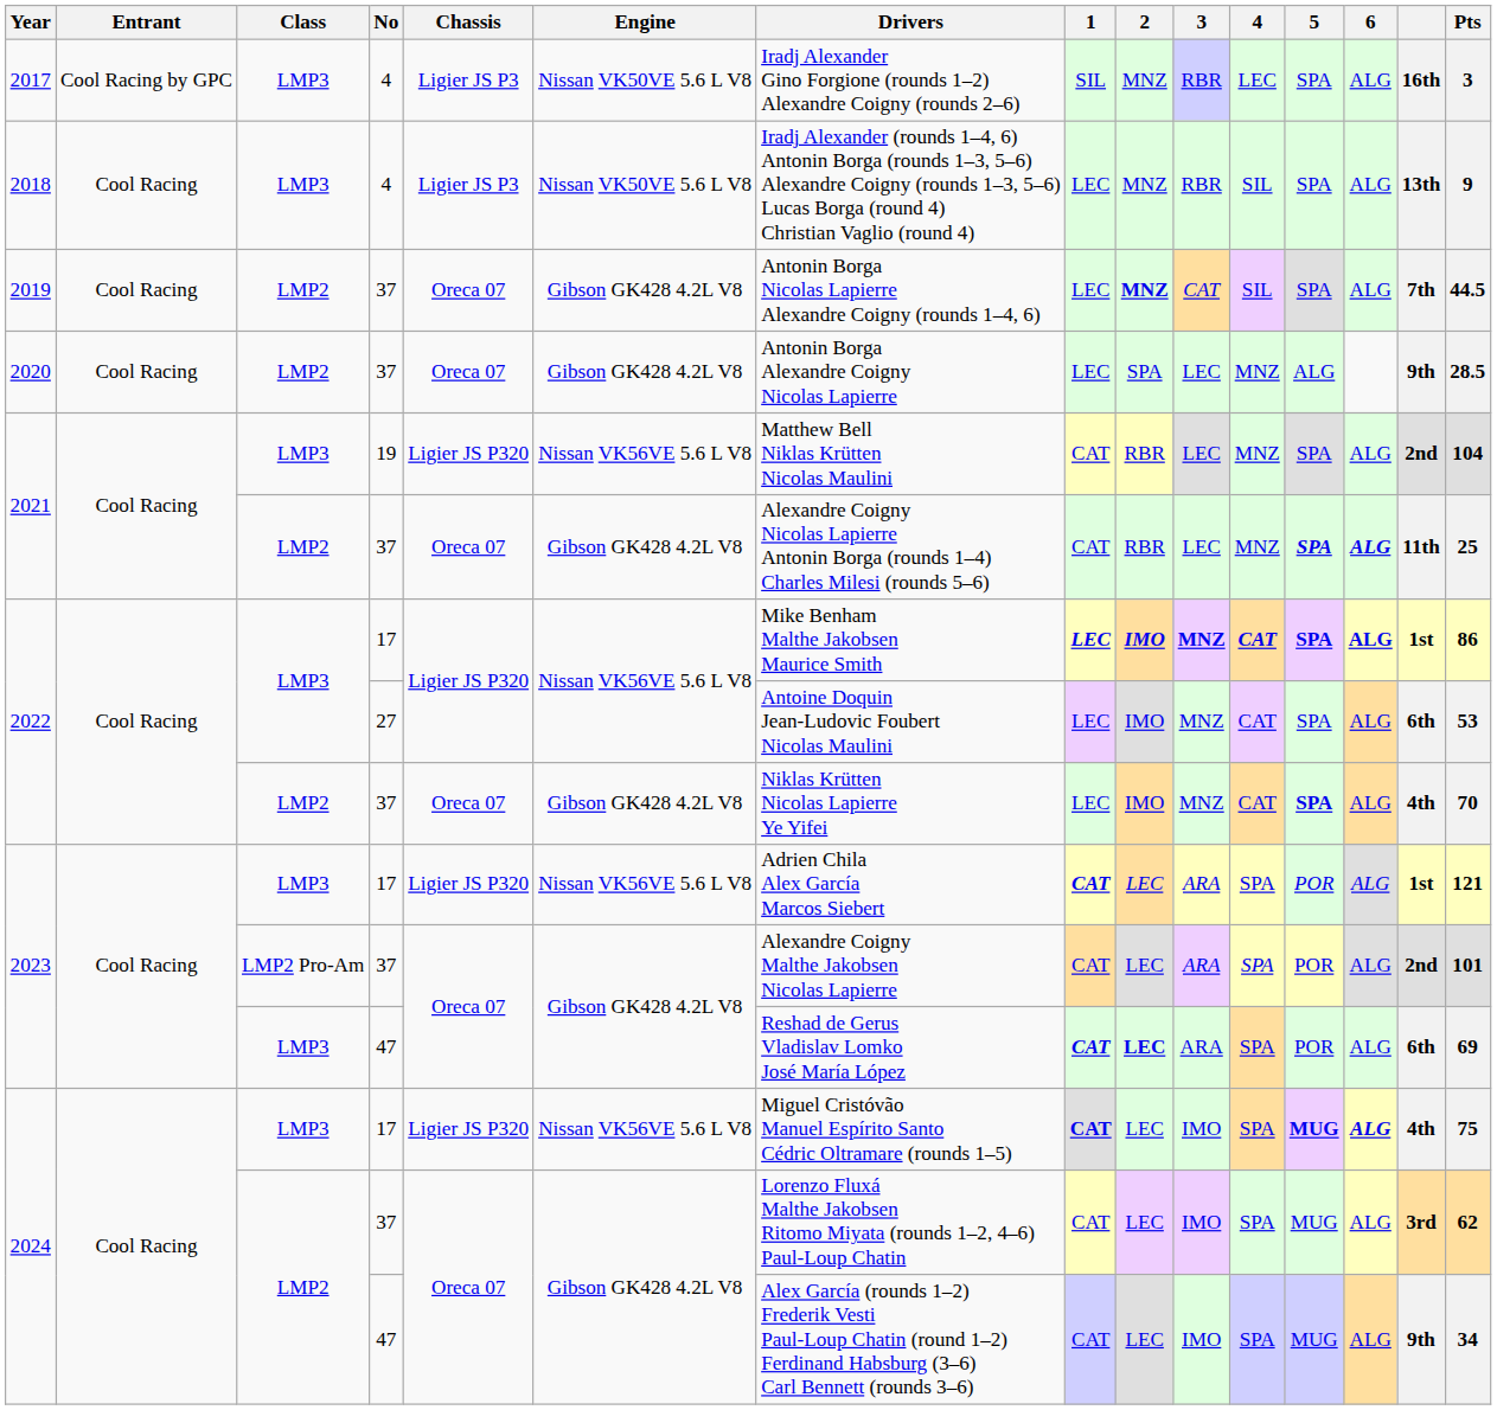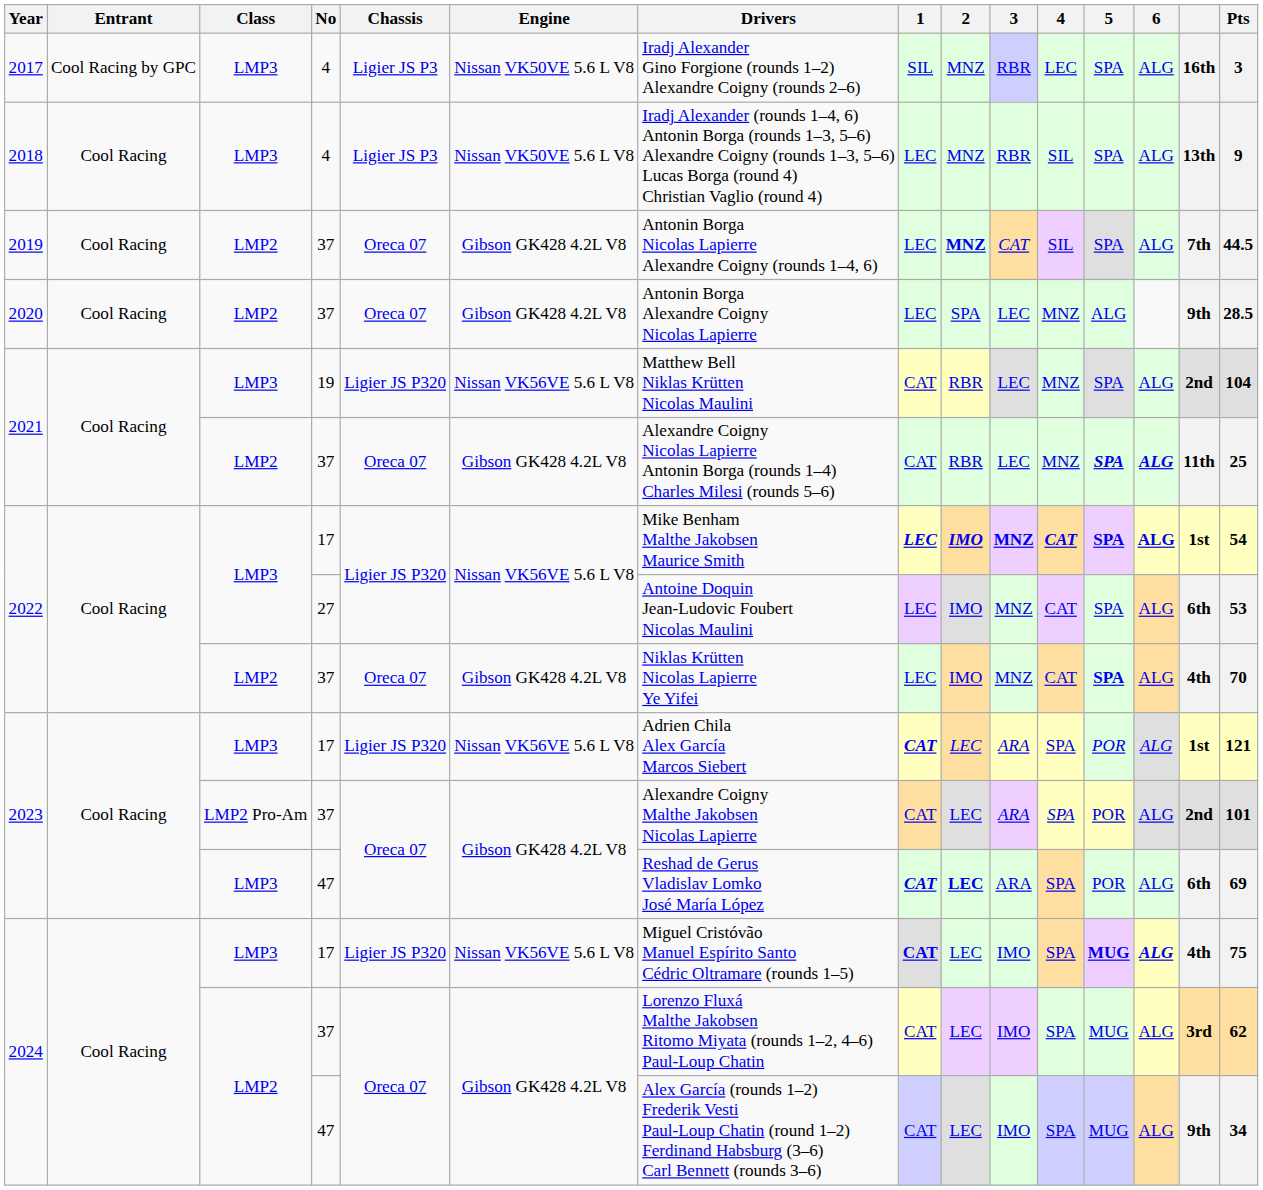 <table class="wikitable" style="font-size: 90%; text-align:center">
 <tr>
 <th>Year</th>
 <th>Entrant</th>
 <th>Class</th>
 <th>No</th>
 <th>Chassis</th>
 <th>Engine</th>
 <th>Drivers</th>
 <th>1</th>
 <th>2</th>
 <th>3</th>
 <th>4</th>
 <th>5</th>
 <th>6</th>
 <th></th>
 <th>Pts</th>
 </tr>
 <tr>
 <td><a href='#'>2017</a></td>
 <td> Cool Racing by GPC</td>
 <td><a href='#'>LMP3</a></td>
 <td>4</td>
 <td><a href='#'>Ligier JS P3</a></td>
 <td><a href='#'>Nissan</a> <a href='#'>VK50VE</a> 5.6 L V8</td>
 <td align="left"> <a href='#'>Iradj Alexander</a><br> Gino Forgione (rounds 1–2)<br> Alexandre Coigny (rounds 2–6)</td>
 <td style="background:#DFFFDF;"><a href='#'>SIL</a><br></td>
 <td style="background:#DFFFDF;"><a href='#'>MNZ</a><br></td>
 <td style="background:#CFCFFF;"><a href='#'>RBR</a><br></td>
 <td style="background:#DFFFDF;"><a href='#'>LEC</a><br></td>
 <td style="background:#DFFFDF;"><a href='#'>SPA</a><br></td>
 <td style="background:#DFFFDF;"><a href='#'>ALG</a><br></td>
 <th>16th</th>
 <th>3</th>
 </tr>
 <tr>
 <td><a href='#'>2018</a></td>
 <td> Cool Racing</td>
 <td><a href='#'>LMP3</a></td>
 <td>4</td>
 <td><a href='#'>Ligier JS P3</a></td>
 <td><a href='#'>Nissan</a> <a href='#'>VK50VE</a> 5.6 L V8</td>
 <td align="left"> <a href='#'>Iradj Alexander</a> (rounds 1–4, 6)<br> Antonin Borga (rounds 1–3, 5–6)<br> Alexandre Coigny (rounds 1–3, 5–6)<br> Lucas Borga (round 4)<br> Christian Vaglio (round 4)</td>
 <td style="background:#DFFFDF;"><a href='#'>LEC</a><br></td>
 <td style="background:#DFFFDF;"><a href='#'>MNZ</a><br></td>
 <td style="background:#DFFFDF;"><a href='#'>RBR</a><br></td>
 <td style="background:#DFFFDF;"><a href='#'>SIL</a><br></td>
 <td style="background:#DFFFDF;"><a href='#'>SPA</a><br></td>
 <td style="background:#DFFFDF;"><a href='#'>ALG</a><br></td>
 <th>13th</th>
 <th>9</th>
 </tr>
 <tr>
 <td><a href='#'>2019</a></td>
 <td> Cool Racing</td>
 <td><a href='#'>LMP2</a></td>
 <td>37</td>
 <td><a href='#'>Oreca 07</a></td>
 <td><a href='#'>Gibson</a> GK428 4.2L V8</td>
 <td align="left"> Antonin Borga<br> <a href='#'>Nicolas Lapierre</a><br> Alexandre Coigny (rounds 1–4, 6)</td>
 <td style="background:#DFFFDF;"><a href='#'>LEC</a><br></td>
 <td style="background:#DFFFDF;"><strong><a href='#'>MNZ</a></strong><br></td>
 <td style="background:#FFDF9F;"><em><a href='#'>CAT</a></em><br></td>
 <td style="background:#EFCFFF;"><a href='#'>SIL</a><br></td>
 <td style="background:#DFDFDF;"><a href='#'>SPA</a><br></td>
 <td style="background:#DFFFDF;"><a href='#'>ALG</a><br></td>
 <th>7th</th>
 <th>44.5</th>
 </tr>
 <tr>
 <td><a href='#'>2020</a></td>
 <td> Cool Racing</td>
 <td><a href='#'>LMP2</a></td>
 <td>37</td>
 <td><a href='#'>Oreca 07</a></td>
 <td><a href='#'>Gibson</a> GK428 4.2L V8</td>
 <td align="left"> Antonin Borga<br> Alexandre Coigny<br> <a href='#'>Nicolas Lapierre</a></td>
 <td style="background:#DFFFDF;"><a href='#'>LEC</a><br></td>
 <td style="background:#DFFFDF;"><a href='#'>SPA</a><br></td>
 <td style="background:#DFFFDF;"><a href='#'>LEC</a><br></td>
 <td style="background:#DFFFDF;"><a href='#'>MNZ</a><br></td>
 <td style="background:#DFFFDF;"><a href='#'>ALG</a><br></td>
 <td></td>
 <th>9th</th>
 <th>28.5</th>
 </tr>
 <tr>
 <td rowspan="2"><a href='#'>2021</a></td>
 <td rowspan="2"> Cool Racing</td>
 <td><a href='#'>LMP3</a></td>
 <td>19</td>
 <td><a href='#'>Ligier JS P320</a></td>
 <td><a href='#'>Nissan</a> <a href='#'>VK56VE</a> 5.6 L V8</td>
 <td align="left"> Matthew Bell<br> <a href='#'>Niklas Krütten</a><br> <a href='#'>Nicolas Maulini</a></td>
 <td style="background:#FFFFBF;"><a href='#'>CAT</a><br></td>
 <td style="background:#FFFFBF;"><a href='#'>RBR</a><br></td>
 <td style="background:#DFDFDF;"><a href='#'>LEC</a><br></td>
 <td style="background:#DFFFDF;"><a href='#'>MNZ</a><br></td>
 <td style="background:#DFDFDF;"><a href='#'>SPA</a><br></td>
 <td style="background:#DFFFDF;"><a href='#'>ALG</a><br></td>
 <th style="background:#DFDFDF;">2nd</th>
 <th style="background:#DFDFDF;">104</th>
 </tr>
 <tr>
 <td><a href='#'>LMP2</a></td>
 <td>37</td>
 <td><a href='#'>Oreca 07</a></td>
 <td><a href='#'>Gibson</a> GK428 4.2L V8</td>
 <td align="left"> Alexandre Coigny<br> <a href='#'>Nicolas Lapierre</a><br> Antonin Borga (rounds 1–4)<br> <a href='#'>Charles Milesi</a> (rounds 5–6)</td>
 <td style="background:#DFFFDF;"><a href='#'>CAT</a><br></td>
 <td style="background:#DFFFDF;"><a href='#'>RBR</a><br></td>
 <td style="background:#DFFFDF;"><a href='#'>LEC</a><br></td>
 <td style="background:#DFFFDF;"><a href='#'>MNZ</a><br></td>
 <td style="background:#DFFFDF;"><strong><em><a href='#'>SPA</a></em></strong><br></td>
 <td style="background:#DFFFDF;"><strong><em><a href='#'>ALG</a></em></strong><br></td>
 <th>11th</th>
 <th>25</th>
 </tr>
 <tr>
 <td rowspan="3"><a href='#'>2022</a></td>
 <td rowspan="3"> Cool Racing</td>
 <td rowspan="2"><a href='#'>LMP3</a></td>
 <td>17</td>
 <td rowspan="2"><a href='#'>Ligier JS P320</a></td>
 <td rowspan="2"><a href='#'>Nissan</a> <a href='#'>VK56VE</a> 5.6 L V8</td>
 <td align="left"> Mike Benham<br> <a href='#'>Malthe Jakobsen</a><br> <a href='#'>Maurice Smith</a></td>
 <td style="background:#FFFFBF;"><strong><em><a href='#'>LEC</a></em></strong><br></td>
 <td style="background:#FFDF9F;"><strong><em><a href='#'>IMO</a></em></strong><br></td>
 <td style="background:#EFCFFF;"><strong><a href='#'>MNZ</a></strong><br></td>
 <td style="background:#FFDF9F;"><strong><em><a href='#'>CAT</a></em></strong><br></td>
 <td style="background:#EFCFFF;"><strong><a href='#'>SPA</a></strong><br></td>
 <td style="background:#FFFFBF;"><strong><a href='#'>ALG</a></strong><br></td>
 <th style="background:#FFFFBF;">1st</th>
-<th style="background:#FFFFBF;">86</th>
+<th style="background:#FFFFBF;">54</th>
 </tr>
 <tr>
 <td>27</td>
 <td align="left"> <a href='#'>Antoine Doquin</a><br> Jean-Ludovic Foubert<br> <a href='#'>Nicolas Maulini</a></td>
 <td style="background:#EFCFFF;"><a href='#'>LEC</a><br></td>
 <td style="background:#DFDFDF;"><a href='#'>IMO</a><br></td>
 <td style="background:#DFFFDF;"><a href='#'>MNZ</a><br></td>
 <td style="background:#EFCFFF;"><a href='#'>CAT</a><br></td>
 <td style="background:#DFFFDF;"><a href='#'>SPA</a><br></td>
 <td style="background:#FFDF9F;"><a href='#'>ALG</a><br></td>
 <th>6th</th>
 <th>53</th>
 </tr>
 <tr>
 <td><a href='#'>LMP2</a></td>
 <td>37</td>
 <td><a href='#'>Oreca 07</a></td>
 <td><a href='#'>Gibson</a> GK428 4.2L V8</td>
 <td align="left"> <a href='#'>Niklas Krütten</a><br> <a href='#'>Nicolas Lapierre</a><br> <a href='#'>Ye Yifei</a></td>
 <td style="background:#DFFFDF;"><a href='#'>LEC</a><br></td>
 <td style="background:#FFDF9F;"><a href='#'>IMO</a><br></td>
 <td style="background:#DFFFDF;"><a href='#'>MNZ</a><br></td>
 <td style="background:#FFDF9F;"><a href='#'>CAT</a><br></td>
 <td style="background:#DFFFDF;"><strong><a href='#'>SPA</a></strong><br></td>
 <td style="background:#FFDF9F;"><a href='#'>ALG</a><br></td>
 <th>4th</th>
 <th>70</th>
 </tr>
 <tr>
 <td rowspan="3"><a href='#'>2023</a></td>
 <td rowspan="3"> Cool Racing</td>
 <td><a href='#'>LMP3</a></td>
 <td>17</td>
 <td><a href='#'>Ligier JS P320</a></td>
 <td><a href='#'>Nissan</a> <a href='#'>VK56VE</a> 5.6 L V8</td>
 <td align="left"> Adrien Chila<br> <a href='#'>Alex García</a><br> <a href='#'>Marcos Siebert</a></td>
 <td style="background:#FFFFBF;"><strong><em><a href='#'>CAT</a></em></strong><br></td>
 <td style="background:#FFDF9F;"><em><a href='#'>LEC</a></em><br></td>
 <td style="background:#FFFFBF;"><em><a href='#'>ARA</a></em><br></td>
 <td style="background:#FFFFBF;"><a href='#'>SPA</a><br></td>
 <td style="background:#DFFFDF;"><em><a href='#'>POR</a></em><br></td>
 <td style="background:#DFDFDF;"><em><a href='#'>ALG</a></em><br></td>
 <th style="background:#FFFFBF;">1st</th>
 <th style="background:#FFFFBF;">121</th>
 </tr>
 <tr>
 <td><a href='#'>LMP2</a> Pro-Am</td>
 <td>37</td>
 <td rowspan="2"><a href='#'>Oreca 07</a></td>
 <td rowspan="2"><a href='#'>Gibson</a> GK428 4.2L V8</td>
 <td align="left"> Alexandre Coigny<br> <a href='#'>Malthe Jakobsen</a><br> <a href='#'>Nicolas Lapierre</a></td>
 <td style="background:#FFDF9F;"><a href='#'>CAT</a><br></td>
 <td style="background:#DFDFDF;"><a href='#'>LEC</a><br></td>
 <td style="background:#EFCFFF;"><em><a href='#'>ARA</a></em><br></td>
 <td style="background:#FFFFBF;"><em><a href='#'>SPA</a></em><br></td>
 <td style="background:#FFFFBF;"><a href='#'>POR</a><br></td>
 <td style="background:#DFDFDF;"><a href='#'>ALG</a><br></td>
 <th style="background:#DFDFDF;">2nd</th>
 <th style="background:#DFDFDF;">101</th>
 </tr>
 <tr>
 <td><a href='#'>LMP3</a></td>
 <td>47</td>
 <td align="left"> <a href='#'>Reshad de Gerus</a><br> <a href='#'>Vladislav Lomko</a><br> <a href='#'>José María López</a></td>
 <td style="background:#DFFFDF;"><strong><em><a href='#'>CAT</a></em></strong><br></td>
 <td style="background:#DFFFDF;"><strong><a href='#'>LEC</a></strong><br></td>
 <td style="background:#DFFFDF;"><a href='#'>ARA</a><br></td>
 <td style="background:#FFDF9F;"><a href='#'>SPA</a><br></td>
 <td style="background:#DFFFDF;"><a href='#'>POR</a><br></td>
 <td style="background:#DFFFDF;"><a href='#'>ALG</a><br></td>
 <th>6th</th>
 <th>69</th>
 </tr>
 <tr>
 <td rowspan="3"><a href='#'>2024</a></td>
 <td rowspan="3"> Cool Racing</td>
 <td><a href='#'>LMP3</a></td>
 <td>17</td>
 <td><a href='#'>Ligier JS P320</a></td>
 <td><a href='#'>Nissan</a> <a href='#'>VK56VE</a> 5.6 L V8</td>
 <td align="left"> Miguel Cristóvão<br> <a href='#'>Manuel Espírito Santo</a><br> <a href='#'>Cédric Oltramare</a> (rounds 1–5)</td>
 <td style="background:#DFDFDF;"><strong><a href='#'>CAT</a></strong><br></td>
 <td style="background:#DFFFDF;"><a href='#'>LEC</a><br></td>
 <td style="background:#DFFFDF;"><a href='#'>IMO</a><br></td>
 <td style="background:#FFDF9F;"><a href='#'>SPA</a><br></td>
 <td style="background:#EFCFFF;"><strong><a href='#'>MUG</a></strong><br></td>
 <td style="background:#FFFFBF;"><strong><em><a href='#'>ALG</a></em></strong><br></td>
 <th>4th</th>
 <th>75</th>
 </tr>
 <tr>
 <td rowspan="2"><a href='#'>LMP2</a></td>
 <td>37</td>
 <td rowspan="2"><a href='#'>Oreca 07</a></td>
 <td rowspan="2"><a href='#'>Gibson</a> GK428 4.2L V8</td>
 <td align="left"> <a href='#'>Lorenzo Fluxá</a><br> <a href='#'>Malthe Jakobsen</a><br> <a href='#'>Ritomo Miyata</a> (rounds 1–2, 4–6)<br> <a href='#'>Paul-Loup Chatin</a></td>
 <td style="background:#FFFFBF;"><a href='#'>CAT</a><br></td>
 <td style="background:#EFCFFF;"><a href='#'>LEC</a><br></td>
 <td style="background:#EFCFFF;"><a href='#'>IMO</a><br></td>
 <td style="background:#DFFFDF;"><a href='#'>SPA</a><br></td>
 <td style="background:#DFFFDF;"><a href='#'>MUG</a><br></td>
 <td style="background:#FFFFBF;"><a href='#'>ALG</a><br></td>
 <th style="background:#FFDF9F;">3rd</th>
 <th style="background:#FFDF9F;">62</th>
 </tr>
 <tr>
 <td>47</td>
 <td align="left"> <a href='#'>Alex García</a> (rounds 1–2)<br> <a href='#'>Frederik Vesti</a><br> <a href='#'>Paul-Loup Chatin</a> (round 1–2)<br> <a href='#'>Ferdinand Habsburg</a> (3–6)<br> <a href='#'>Carl Bennett</a> (rounds 3–6)</td>
 <td style="background:#CFCFFF;"><a href='#'>CAT</a><br></td>
 <td style="background:#DFDFDF;"><a href='#'>LEC</a><br></td>
 <td style="background:#DFFFDF;"><a href='#'>IMO</a><br></td>
 <td style="background:#CFCFFF;"><a href='#'>SPA</a><br></td>
 <td style="background:#CFCFFF;"><a href='#'>MUG</a><br></td>
 <td style="background:#FFDF9F;"><a href='#'>ALG</a><br></td>
 <th>9th</th>
 <th>34</th>
 </tr>
 </table>
